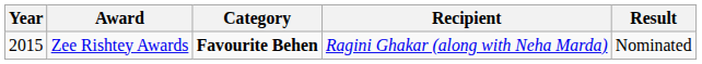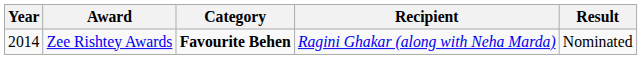 <table class="wikitable">
 <tr>
 <th>Year</th>
 <th>Award</th>
 <th>Category</th>
 <th>Recipient</th>
 <th>Result</th>
 </tr>
 <tr>
-<td>2015</td>
+<td>2014</td>
 <td><a href='#'>Zee Rishtey Awards</a></td>
 <td><strong>Favourite Behen</strong></td>
 <td><em><a href='#'>Ragini Ghakar (along with Neha Marda)</a></em></td>
 <td>Nominated</td>
 </tr>
 </table>
